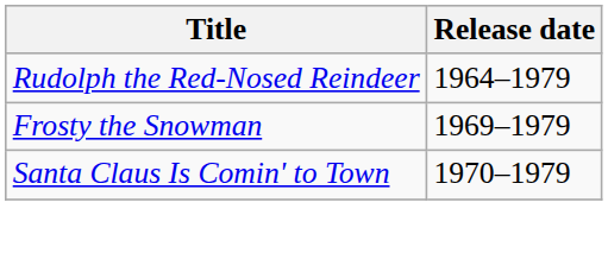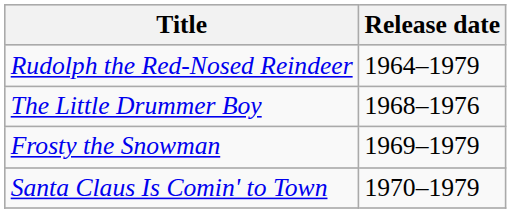 <table class="wikitable sortable">
 <tr>
 <th>Title</th>
 <th>Release date</th>
 </tr>
 <tr>
 <td><em><a href='#'>Rudolph the Red-Nosed Reindeer</a></em></td>
 <td>1964–1979</td>
 </tr>
 <tr>
+<td><em><a href='#'>The Little Drummer Boy</a></em></td>
+<td>1968–1976</td>
+</tr>
+<tr>
 <td><em><a href='#'>Frosty the Snowman</a></em></td>
 <td>1969–1979</td>
 </tr>
 <tr>
 <td><em><a href='#'>Santa Claus Is Comin' to Town</a></em></td>
 <td>1970–1979</td>
 </tr>
 </table>
